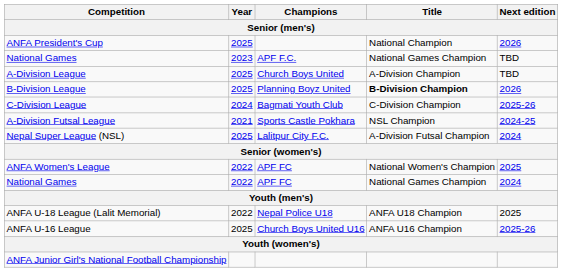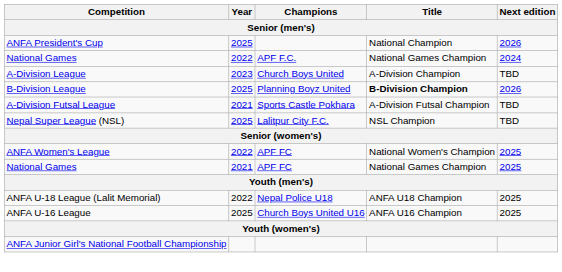 <table class="wikitable sortable">
 <tr>
 <th>Competition</th>
 <th>Year</th>
 <th>Champions</th>
 <th>Title</th>
 <th>Next edition</th>
 </tr>
 <tr>
 <th colspan="5">Senior (men's)</th>
 </tr>
 <tr>
 <td><a href='#'>ANFA President's Cup</a></td>
 <td><a href='#'>2025</a></td>
 <td></td>
 <td>National Champion</td>
 <td><a href='#'>2026</a></td>
 </tr>
 <tr>
 <td><a href='#'>National Games</a></td>
-<td><a href='#'>2023</a></td>
+<td><a href='#'>2022</a></td>
 <td><a href='#'>APF F.C.</a></td>
 <td>National Games Champion</td>
-<td>TBD</td>
+<td><a href='#'>2024</a></td>
 </tr>
 <tr>
 <td><a href='#'>A-Division League</a></td>
-<td><a href='#'>2025</a></td>
+<td><a href='#'>2023</a></td>
 <td><a href='#'>Church Boys United</a></td>
 <td>A-Division Champion</td>
 <td>TBD</td>
 </tr>
 <tr>
 <td><a href='#'>B-Division League</a></td>
 <td><a href='#'>2025</a></td>
 <td><a href='#'>Planning Boyz United</a></td>
 <td><strong>B-Division Champion</strong></td>
 <td><a href='#'>2026</a></td>
 </tr>
 <tr>
-<td><a href='#'>C-Division League</a></td>
-<td><a href='#'>2024</a></td>
-<td><a href='#'>Bagmati Youth Club</a></td>
-<td>C-Division Champion</td>
-<td><a href='#'>2025-26</a></td>
-</tr>
-<tr>
 <td><a href='#'>A-Division Futsal League</a></td>
 <td><a href='#'>2021</a></td>
 <td><a href='#'>Sports Castle Pokhara</a></td>
-<td>NSL Champion</td>
-<td><a href='#'>2024-25</a></td>
+<td>A-Division Futsal Champion</td>
+<td>TBD</td>
 </tr>
 <tr>
 <td><a href='#'>Nepal Super League</a> (NSL)</td>
 <td><a href='#'>2025</a></td>
 <td><a href='#'>Lalitpur City F.C.</a></td>
-<td>A-Division Futsal Champion</td>
-<td><a href='#'>2024</a></td>
+<td>NSL Champion</td>
+<td>TBD</td>
 </tr>
 <tr>
 <th colspan="5">Senior (women's)</th>
 </tr>
 <tr>
 <td><a href='#'>ANFA Women's League</a></td>
 <td><a href='#'>2022</a></td>
 <td><a href='#'>APF FC</a></td>
 <td>National Women's Champion</td>
 <td><a href='#'>2025</a></td>
 </tr>
 <tr>
 <td><a href='#'>National Games</a></td>
-<td><a href='#'>2022</a></td>
+<td><a href='#'>2021</a></td>
 <td><a href='#'>APF FC</a></td>
 <td>National Games Champion</td>
-<td><a href='#'>2024</a></td>
+<td><a href='#'>2025</a></td>
 </tr>
 <tr>
 <th colspan="5">Youth (men's)</th>
 </tr>
 <tr>
 <td>ANFA U-18 League (Lalit Memorial)</td>
 <td>2022</td>
 <td><a href='#'>Nepal Police U18</a></td>
 <td>ANFA U18 Champion</td>
 <td>2025</td>
 </tr>
 <tr>
 <td>ANFA U-16 League</td>
 <td>2025 </td>
 <td><a href='#'>Church Boys United U16</a></td>
 <td>ANFA U16 Champion</td>
-<td><a href='#'>2025-26</a></td>
+<td>2025</td>
 </tr>
 <tr>
 <th colspan="5">Youth (women's)</th>
 </tr>
 <tr>
 <td><a href='#'>ANFA Junior Girl's National Football Championship</a></td>
 <td></td>
 <td></td>
 <td></td>
 <td></td>
 </tr>
 </table>
